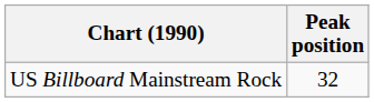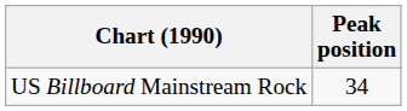 <table class="wikitable sortable">
 <tr>
 <th>Chart (1990)</th>
 <th>Peak<br>position</th>
 </tr>
 <tr>
 <td align="left">US <em>Billboard</em> Mainstream Rock</td>
-<td style="text-align:center;">32</td>
+<td style="text-align:center;">34</td>
 </tr>
 </table>
